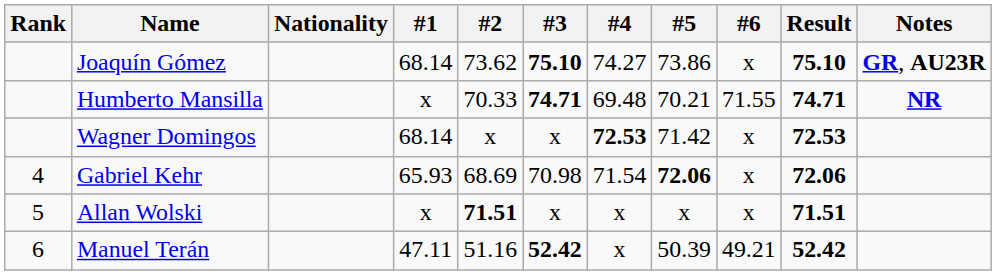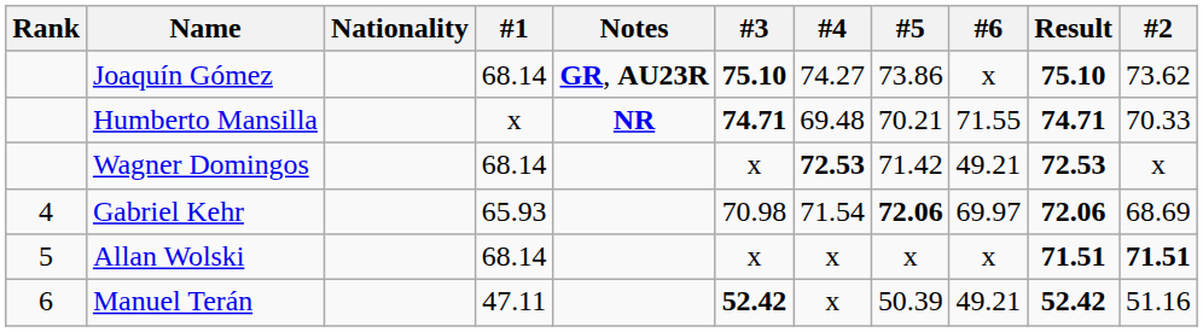 <table class="wikitable sortable" style="text-align:center">
 <tr>
 <th>Rank</th>
 <th>Name</th>
 <th>Nationality</th>
 <th>#1</th>
-<th>#2</th>
+<th>Notes</th>
 <th>#3</th>
 <th>#4</th>
 <th>#5</th>
 <th>#6</th>
 <th>Result</th>
-<th>Notes</th>
+<th>#2</th>
 </tr>
 <tr>
 <td></td>
 <td align=left><a href='#'>Joaquín Gómez</a></td>
 <td align=left></td>
 <td>68.14</td>
-<td>73.62</td>
+<td><strong><a href='#'>GR</a></strong>, <strong>AU23R</strong></td>
 <td><strong>75.10</strong></td>
 <td>74.27</td>
 <td>73.86</td>
 <td>x</td>
 <td><strong>75.10</strong></td>
-<td><strong><a href='#'>GR</a></strong>, <strong>AU23R</strong></td>
+<td>73.62</td>
 </tr>
 <tr>
 <td></td>
 <td align=left><a href='#'>Humberto Mansilla</a></td>
 <td align=left></td>
 <td>x</td>
-<td>70.33</td>
+<td><strong><a href='#'>NR</a></strong></td>
 <td><strong>74.71</strong></td>
 <td>69.48</td>
 <td>70.21</td>
 <td>71.55</td>
 <td><strong>74.71</strong></td>
-<td><strong><a href='#'>NR</a></strong></td>
+<td>70.33</td>
 </tr>
 <tr>
 <td></td>
 <td align=left><a href='#'>Wagner Domingos</a></td>
 <td align=left></td>
 <td>68.14</td>
-<td>x</td>
+<td></td>
 <td>x</td>
 <td><strong>72.53</strong></td>
 <td>71.42</td>
+<td>49.21</td>
+<td><strong>72.53</strong></td>
 <td>x</td>
-<td><strong>72.53</strong></td>
-<td></td>
 </tr>
 <tr>
 <td>4</td>
 <td align=left><a href='#'>Gabriel Kehr</a></td>
 <td align=left></td>
 <td>65.93</td>
-<td>68.69</td>
+<td></td>
 <td>70.98</td>
 <td>71.54</td>
 <td><strong>72.06</strong></td>
-<td>x</td>
+<td>69.97</td>
 <td><strong>72.06</strong></td>
-<td></td>
+<td>68.69</td>
 </tr>
 <tr>
 <td>5</td>
 <td align=left><a href='#'>Allan Wolski</a></td>
 <td align=left></td>
-<td>x</td>
-<td><strong>71.51</strong></td>
+<td>68.14</td>
+<td></td>
 <td>x</td>
 <td>x</td>
 <td>x</td>
 <td>x</td>
 <td><strong>71.51</strong></td>
-<td></td>
+<td><strong>71.51</strong></td>
 </tr>
 <tr>
 <td>6</td>
 <td align=left><a href='#'>Manuel Terán</a></td>
 <td align=left></td>
 <td>47.11</td>
-<td>51.16</td>
+<td></td>
 <td><strong>52.42</strong></td>
 <td>x</td>
 <td>50.39</td>
 <td>49.21</td>
 <td><strong>52.42</strong></td>
-<td></td>
+<td>51.16</td>
 </tr>
 </table>
